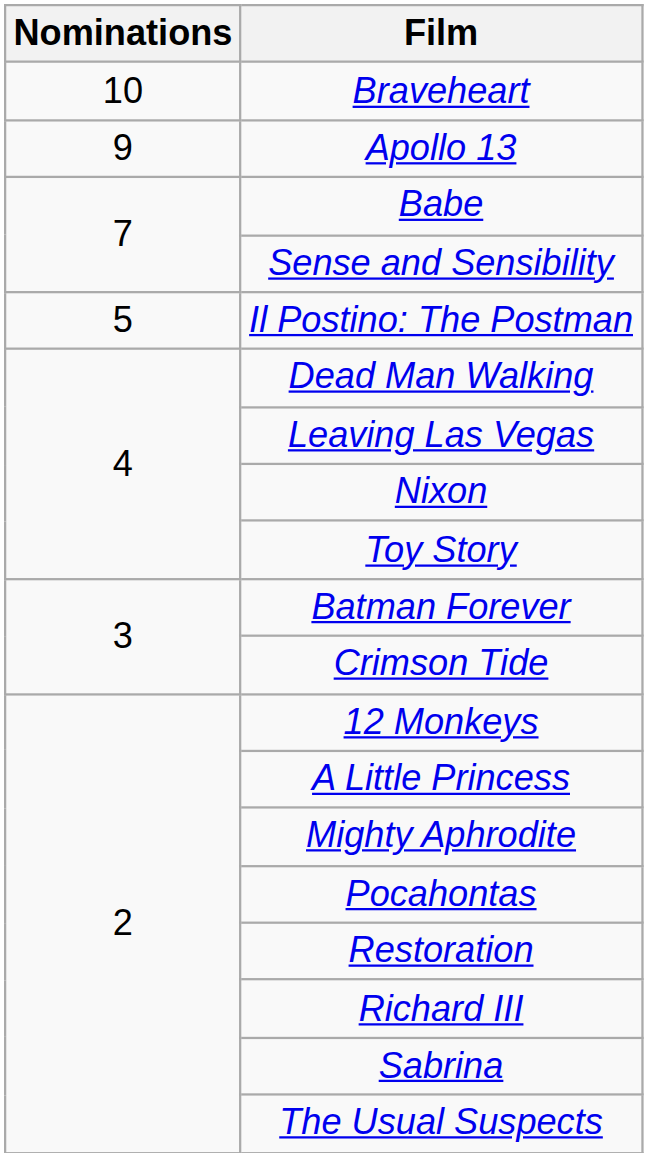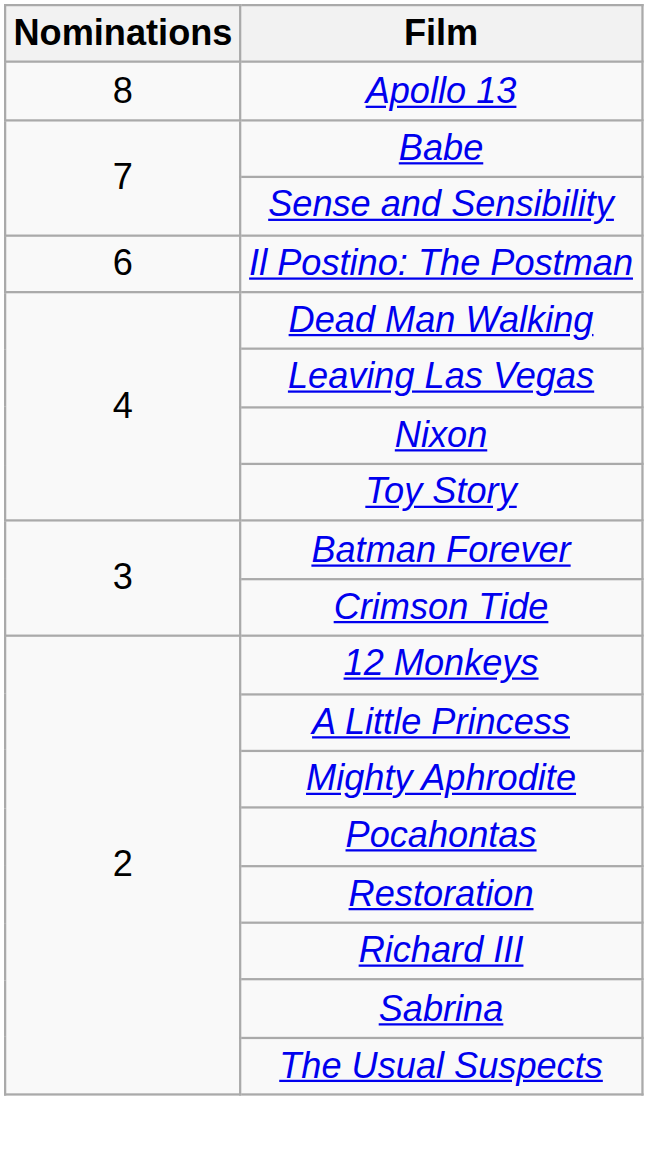 <table class="wikitable" style="text-align: center;">
 <tr>
 <th scope="col" style="width:55px;">Nominations</th>
 <th scope="col" style="text-align:center;">Film</th>
 </tr>
 <tr>
-<td style="text-align: center;">10</td>
-<td><em><a href='#'>Braveheart</a></em></td>
-</tr>
-<tr>
-<td style="text-align: center;">9</td>
+<td style="text-align: center;">8</td>
 <td><em><a href='#'>Apollo 13</a></em></td>
 </tr>
 <tr>
 <td rowspan=2 style="text-align:center">7</td>
 <td><em><a href='#'>Babe</a></em></td>
 </tr>
 <tr>
 <td><em><a href='#'>Sense and Sensibility</a></em></td>
 </tr>
 <tr>
-<td style="text-align: center;">5</td>
+<td style="text-align: center;">6</td>
 <td><em><a href='#'>Il Postino: The Postman</a></em></td>
 </tr>
 <tr>
 <td rowspan=4 style="text-align:center">4</td>
 <td><em><a href='#'>Dead Man Walking</a></em></td>
 </tr>
 <tr>
 <td><em><a href='#'>Leaving Las Vegas</a></em></td>
 </tr>
 <tr>
 <td><em><a href='#'>Nixon</a></em></td>
 </tr>
 <tr>
 <td><em><a href='#'>Toy Story</a></em></td>
 </tr>
 <tr>
 <td rowspan=2 style="text-align:center">3</td>
 <td><em><a href='#'>Batman Forever</a></em></td>
 </tr>
 <tr>
 <td><em><a href='#'>Crimson Tide</a></em></td>
 </tr>
 <tr>
 <td rowspan=8 style="text-align:center">2</td>
 <td><em><a href='#'>12 Monkeys</a></em></td>
 </tr>
 <tr>
 <td><em><a href='#'>A Little Princess</a></em></td>
 </tr>
 <tr>
 <td><em><a href='#'>Mighty Aphrodite</a></em></td>
 </tr>
 <tr>
 <td><em><a href='#'>Pocahontas</a></em></td>
 </tr>
 <tr>
 <td><em><a href='#'>Restoration</a></em></td>
 </tr>
 <tr>
 <td><em><a href='#'>Richard III</a></em></td>
 </tr>
 <tr>
 <td><em><a href='#'>Sabrina</a></em></td>
 </tr>
 <tr>
 <td><em><a href='#'>The Usual Suspects</a></em></td>
 </tr>
 </table>
